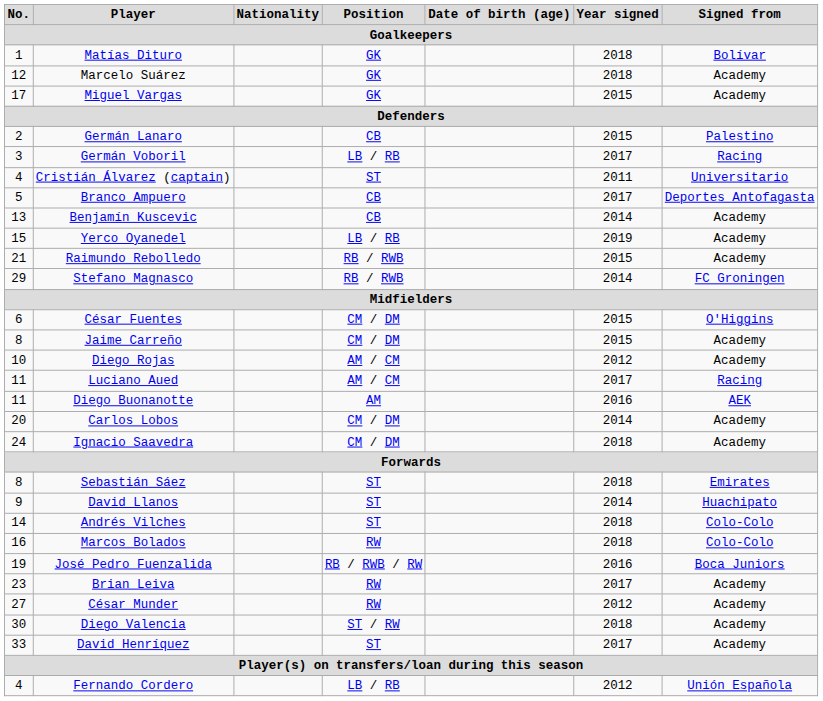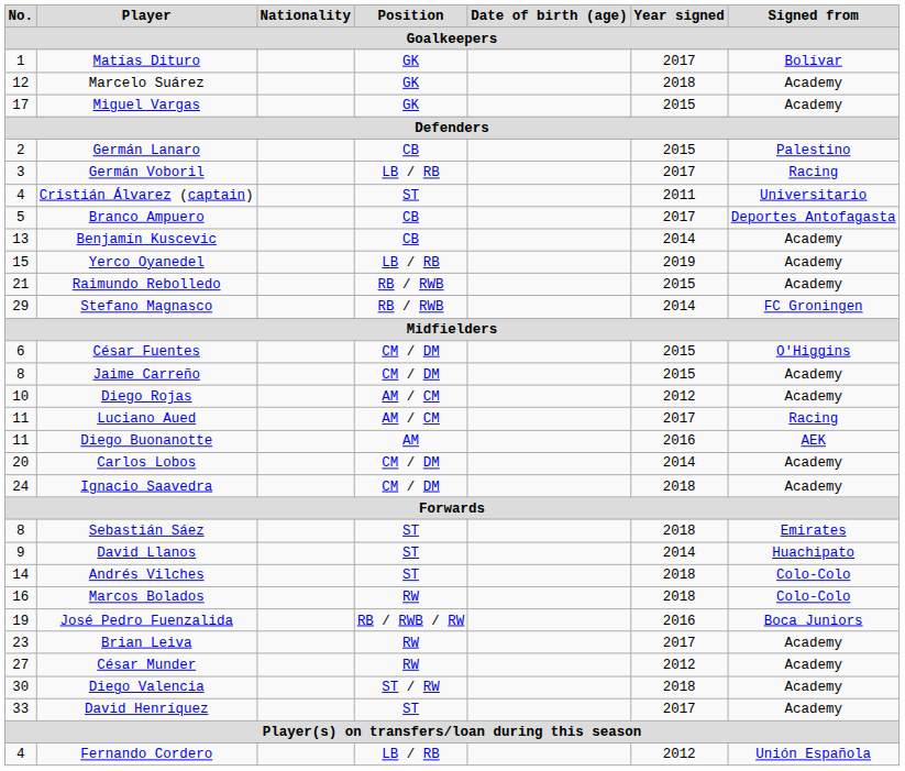 <table class="wikitable sortable" style="text-align:center">
 <tr>
 <th style="background:#dcdcdc; text-align:center;">No.</th>
 <th style="background:#dcdcdc; text-align:center;">Player</th>
 <th style="background:#dcdcdc; text-align:center;">Nationality</th>
 <th style="background:#dcdcdc; text-align:center;">Position</th>
 <th style="background:#dcdcdc; text-align:center;">Date of birth (age)</th>
 <th style="background:#dcdcdc; text-align:center;">Year signed</th>
 <th style="background:#dcdcdc; text-align:center;">Signed from</th>
 </tr>
 <tr>
 <th colspan="7" style="background:#dcdcdc; text-align:center;">Goalkeepers</th>
 </tr>
 <tr>
 <td>1</td>
 <td><a href='#'>Matías Dituro</a></td>
 <td></td>
 <td><a href='#'>GK</a></td>
 <td></td>
-<td>2018</td>
+<td>2017</td>
 <td><a href='#'>Bolívar</a></td>
 </tr>
 <tr>
 <td>12</td>
 <td>Marcelo Suárez</td>
 <td></td>
 <td><a href='#'>GK</a></td>
 <td></td>
 <td>2018</td>
 <td>Academy</td>
 </tr>
 <tr>
 <td>17</td>
 <td><a href='#'>Miguel Vargas</a></td>
 <td></td>
 <td><a href='#'>GK</a></td>
 <td></td>
 <td>2015</td>
 <td>Academy</td>
 </tr>
 <tr>
 <th colspan="7" style="background:#dcdcdc; text-align:center;">Defenders</th>
 </tr>
 <tr>
 <td>2</td>
 <td><a href='#'>Germán Lanaro</a></td>
 <td></td>
 <td><a href='#'>CB</a></td>
 <td></td>
 <td>2015</td>
 <td><a href='#'>Palestino</a></td>
 </tr>
 <tr>
 <td>3</td>
 <td><a href='#'>Germán Voboril</a></td>
 <td></td>
 <td><a href='#'>LB</a> / <a href='#'>RB</a></td>
 <td></td>
 <td>2017</td>
 <td><a href='#'>Racing</a></td>
 </tr>
 <tr>
 <td>4</td>
 <td><a href='#'>Cristián Álvarez</a> (<a href='#'>captain</a>)</td>
 <td></td>
 <td><a href='#'>ST</a></td>
 <td></td>
 <td>2011</td>
 <td><a href='#'>Universitario</a></td>
 </tr>
 <tr>
 <td>5</td>
 <td><a href='#'>Branco Ampuero</a></td>
 <td></td>
 <td><a href='#'>CB</a></td>
 <td></td>
 <td>2017</td>
 <td><a href='#'>Deportes Antofagasta</a></td>
 </tr>
 <tr>
 <td>13</td>
 <td><a href='#'>Benjamín Kuscevic</a></td>
 <td></td>
 <td><a href='#'>CB</a></td>
 <td></td>
 <td>2014</td>
 <td>Academy</td>
 </tr>
 <tr>
 <td>15</td>
 <td><a href='#'>Yerco Oyanedel</a></td>
 <td></td>
 <td><a href='#'>LB</a> / <a href='#'>RB</a></td>
 <td></td>
 <td>2019</td>
 <td>Academy</td>
 </tr>
 <tr>
 <td>21</td>
 <td><a href='#'>Raimundo Rebolledo</a></td>
 <td></td>
 <td><a href='#'>RB</a> / <a href='#'>RWB</a></td>
 <td></td>
 <td>2015</td>
 <td>Academy</td>
 </tr>
 <tr>
 <td>29</td>
 <td><a href='#'>Stefano Magnasco</a></td>
 <td></td>
 <td><a href='#'>RB</a> / <a href='#'>RWB</a></td>
 <td></td>
 <td>2014</td>
 <td><a href='#'>FC Groningen</a></td>
 </tr>
 <tr>
 <th colspan="7" style="background:#dcdcdc; text-align:center;">Midfielders</th>
 </tr>
 <tr>
 <td>6</td>
 <td><a href='#'>César Fuentes</a></td>
 <td></td>
 <td><a href='#'>CM</a> / <a href='#'>DM</a></td>
 <td></td>
 <td>2015</td>
 <td><a href='#'>O'Higgins</a></td>
 </tr>
 <tr>
 <td>8</td>
 <td><a href='#'>Jaime Carreño</a></td>
 <td></td>
 <td><a href='#'>CM</a> / <a href='#'>DM</a></td>
 <td></td>
 <td>2015</td>
 <td>Academy</td>
 </tr>
 <tr>
 <td>10</td>
 <td><a href='#'>Diego Rojas</a></td>
 <td></td>
 <td><a href='#'>AM</a> / <a href='#'>CM</a></td>
 <td></td>
 <td>2012</td>
 <td>Academy</td>
 </tr>
 <tr>
 <td>11</td>
 <td><a href='#'>Luciano Aued</a></td>
 <td></td>
 <td><a href='#'>AM</a> / <a href='#'>CM</a></td>
 <td></td>
 <td>2017</td>
 <td><a href='#'>Racing</a></td>
 </tr>
 <tr>
 <td>11</td>
 <td><a href='#'>Diego Buonanotte</a></td>
 <td></td>
 <td><a href='#'>AM</a></td>
 <td></td>
 <td>2016</td>
 <td><a href='#'>AEK</a></td>
 </tr>
 <tr>
 <td>20</td>
 <td><a href='#'>Carlos Lobos</a></td>
 <td></td>
 <td><a href='#'>CM</a> / <a href='#'>DM</a></td>
 <td></td>
 <td>2014</td>
 <td>Academy</td>
 </tr>
 <tr>
 <td>24</td>
 <td><a href='#'>Ignacio Saavedra</a></td>
 <td></td>
 <td><a href='#'>CM</a> / <a href='#'>DM</a></td>
 <td></td>
 <td>2018</td>
 <td>Academy</td>
 </tr>
 <tr>
 <th colspan="7" style="background:#dcdcdc; text-align:center;">Forwards</th>
 </tr>
 <tr>
 <td>8</td>
 <td><a href='#'>Sebastián Sáez</a></td>
 <td></td>
 <td><a href='#'>ST</a></td>
 <td></td>
 <td>2018</td>
 <td><a href='#'>Emirates</a></td>
 </tr>
 <tr>
 <td>9</td>
 <td><a href='#'>David Llanos</a></td>
 <td></td>
 <td><a href='#'>ST</a></td>
 <td></td>
 <td>2014</td>
 <td><a href='#'>Huachipato</a></td>
 </tr>
 <tr>
 <td>14</td>
 <td><a href='#'>Andrés Vilches</a></td>
 <td></td>
 <td><a href='#'>ST</a></td>
 <td></td>
 <td>2018</td>
 <td><a href='#'>Colo-Colo</a></td>
 </tr>
 <tr>
 <td>16</td>
 <td><a href='#'>Marcos Bolados</a></td>
 <td></td>
 <td><a href='#'>RW</a></td>
 <td></td>
 <td>2018</td>
 <td><a href='#'>Colo-Colo</a></td>
 </tr>
 <tr>
 <td>19</td>
 <td><a href='#'>José Pedro Fuenzalida</a></td>
 <td></td>
 <td><a href='#'>RB</a> / <a href='#'>RWB</a> / <a href='#'>RW</a></td>
 <td></td>
 <td>2016</td>
 <td><a href='#'>Boca Juniors</a></td>
 </tr>
 <tr>
 <td>23</td>
 <td><a href='#'>Brian Leiva</a></td>
 <td></td>
 <td><a href='#'>RW</a></td>
 <td></td>
 <td>2017</td>
 <td>Academy</td>
 </tr>
 <tr>
 <td>27</td>
 <td><a href='#'>César Munder</a></td>
 <td></td>
 <td><a href='#'>RW</a></td>
 <td></td>
 <td>2012</td>
 <td>Academy</td>
 </tr>
 <tr>
 <td>30</td>
 <td><a href='#'>Diego Valencia</a></td>
 <td></td>
 <td><a href='#'>ST</a> / <a href='#'>RW</a></td>
 <td></td>
 <td>2018</td>
 <td>Academy</td>
 </tr>
 <tr>
 <td>33</td>
 <td><a href='#'>David Henríquez</a></td>
 <td></td>
 <td><a href='#'>ST</a></td>
 <td></td>
 <td>2017</td>
 <td>Academy</td>
 </tr>
 <tr>
 <th colspan="7" style="background:#dcdcdc; text-align:center;">Player(s) on transfers/loan during this season</th>
 </tr>
 <tr>
 <td>4</td>
 <td><a href='#'>Fernando Cordero</a></td>
 <td></td>
 <td><a href='#'>LB</a> / <a href='#'>RB</a></td>
 <td></td>
 <td>2012</td>
 <td><a href='#'>Unión Española</a></td>
 </tr>
 </table>
